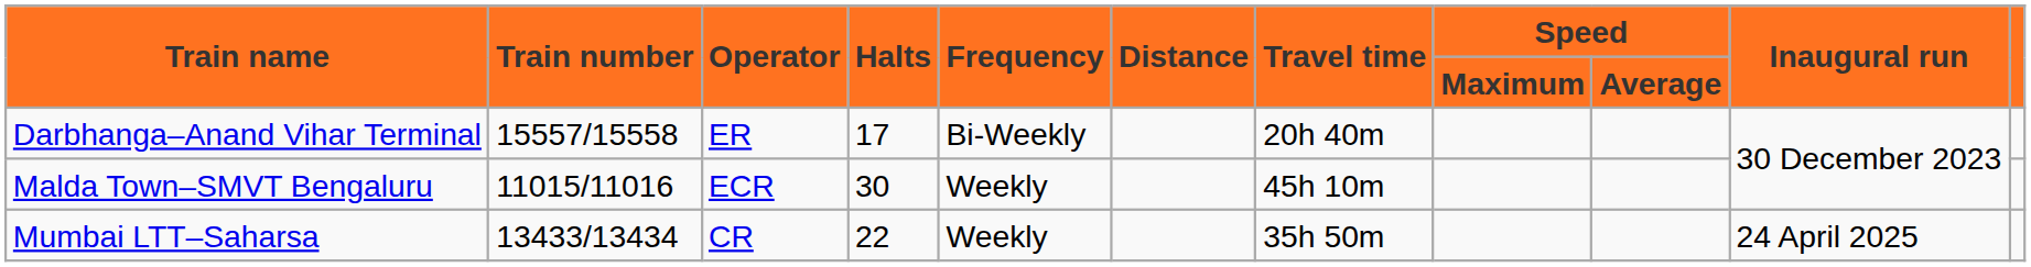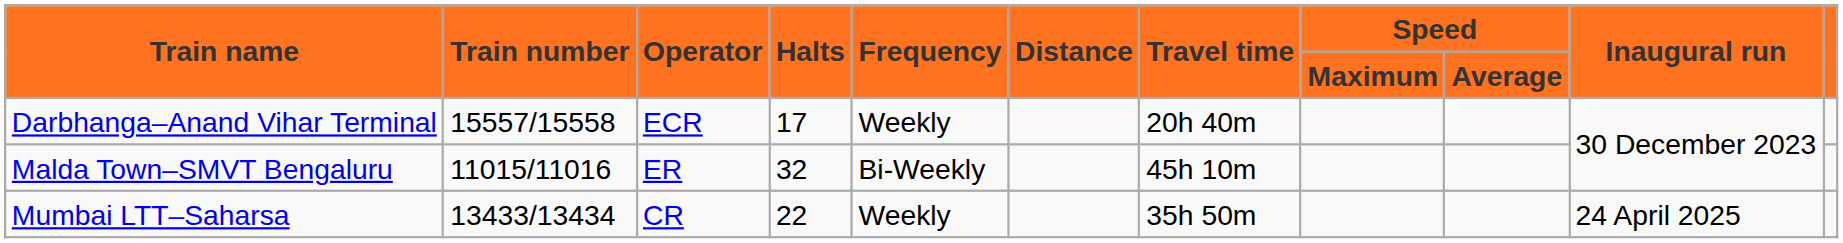 <table class="wikitable sortable static-row-numbers static-row-header-center" style="font-size: 80%;">
 <tr>
 <th rowspan="2" style="color: #333333; background-color: #FF7220">Train name</th>
 <th rowspan="2" style="color: #333333; background-color: #FF7220">Train number</th>
 <th rowspan="2" style="color: #333333; background-color: #FF7220">Operator</th>
 <th rowspan="2" style="color: #333333; background-color: #FF7220">Halts</th>
 <th rowspan="2" style="color: #333333; background-color: #FF7220">Frequency</th>
 <th rowspan="2" style="color: #333333; background-color: #FF7220">Distance</th>
 <th rowspan="2" style="color: #333333; background-color: #FF7220">Travel time</th>
 <th colspan="2" style="color: #333333; background-color: #FF7220">Speed</th>
 <th rowspan="2" style="color: #333333; background-color: #FF7220">Inaugural run</th>
 <th rowspan="2" style="color: #333333; background-color: #FF7220"></th>
 </tr>
 <tr class="static-row-header">
 <th style="color: #333333; background-color: #FF7220">Maximum</th>
 <th style="color: #333333; background-color: #FF7220">Average</th>
 </tr>
 <tr>
 <td><a href='#'>Darbhanga–Anand Vihar Terminal</a></td>
 <td>15557/15558</td>
-<td><a href='#'>ER</a></td>
+<td><a href='#'>ECR</a></td>
 <td>17</td>
-<td>Bi-Weekly</td>
+<td>Weekly</td>
 <td></td>
 <td>20h 40m</td>
 <td></td>
 <td></td>
 <td rowspan="2">30 December 2023</td>
 <td></td>
 </tr>
 <tr>
 <td><a href='#'>Malda Town–SMVT Bengaluru</a></td>
 <td>11015/11016</td>
-<td><a href='#'>ECR</a></td>
-<td>30</td>
-<td>Weekly</td>
+<td><a href='#'>ER</a></td>
+<td>32</td>
+<td>Bi-Weekly</td>
 <td></td>
 <td>45h 10m</td>
 <td></td>
 <td></td>
 <td></td>
 </tr>
 <tr>
 <td><a href='#'>Mumbai LTT–Saharsa</a></td>
 <td>13433/13434</td>
 <td><a href='#'>CR</a></td>
 <td>22</td>
 <td>Weekly</td>
 <td></td>
 <td>35h 50m</td>
 <td></td>
 <td></td>
 <td>24 April 2025</td>
 <td></td>
 </tr>
 </table>
